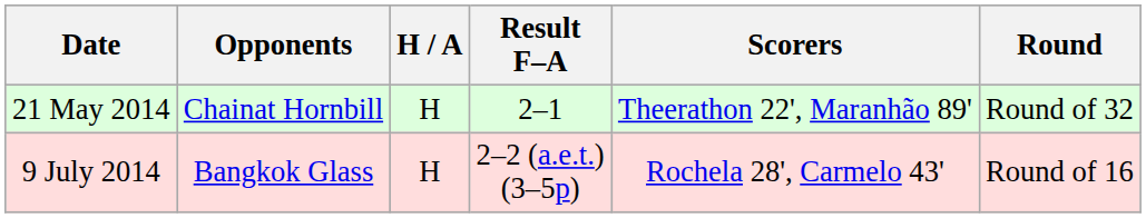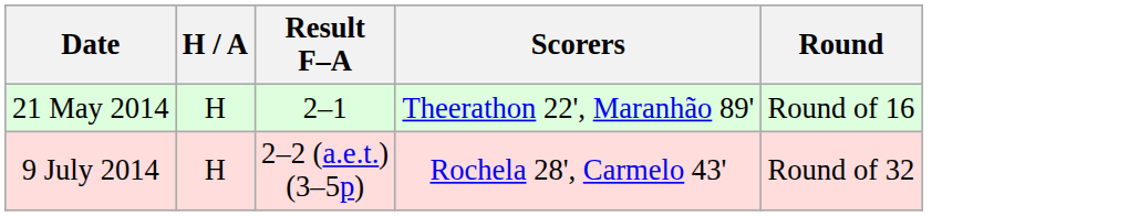 <table class="wikitable" style="text-align:center">
 <tr>
 <th>Date</th>
-<th>Opponents</th>
 <th>H / A</th>
 <th>Result<br>F–A</th>
 <th>Scorers</th>
 <th>Round</th>
 </tr>
 <tr bgcolor="#ddffdd">
 <td>21 May 2014</td>
-<td><a href='#'>Chainat Hornbill</a></td>
 <td>H</td>
 <td>2–1</td>
 <td><a href='#'>Theerathon</a> 22', <a href='#'>Maranhão</a> 89'</td>
-<td>Round of 32</td>
+<td>Round of 16</td>
 </tr>
 <tr bgcolor="#ffdddd">
 <td>9 July 2014</td>
-<td><a href='#'>Bangkok Glass</a></td>
 <td>H</td>
 <td>2–2 (<a href='#'>a.e.t.</a>)<br>(3–5<a href='#'>p</a>)</td>
 <td><a href='#'>Rochela</a> 28', <a href='#'>Carmelo</a> 43'</td>
-<td>Round of 16</td>
+<td>Round of 32</td>
 </tr>
 </table>
